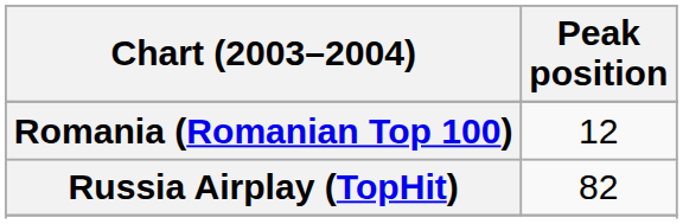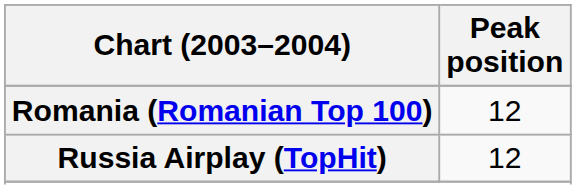 <table class="wikitable sortable plainrowheaders" style="text-align:center">
 <tr>
 <th scope="col">Chart (2003–2004)</th>
 <th scope="col">Peak<br>position</th>
 </tr>
 <tr>
 </tr>
 <tr>
 </tr>
 <tr>
 </tr>
 <tr>
 </tr>
 <tr>
 </tr>
 <tr>
 </tr>
 <tr>
 </tr>
 <tr>
 </tr>
 <tr>
 </tr>
 <tr>
 </tr>
 <tr>
 </tr>
 <tr>
 <th scope="row">Romania (<a href='#'>Romanian Top 100</a>)</th>
 <td>12</td>
 </tr>
 <tr>
 <th scope="row">Russia Airplay (<a href='#'>TopHit</a>)</th>
-<td>82</td>
+<td>12</td>
 </tr>
 <tr>
 </tr>
 <tr>
 </tr>
 <tr>
 </tr>
 <tr>
 </tr>
 <tr>
 </tr>
 <tr>
 </tr>
 <tr>
 </tr>
 <tr>
 </tr>
 </table>
